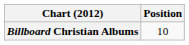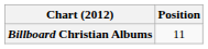 <table class="wikitable sortable plainrowheaders">
 <tr>
 <th scope="col">Chart (2012)</th>
 <th scope="col">Position</th>
 </tr>
 <tr>
 <th scope="row"><em>Billboard</em> Christian Albums</th>
-<td align="center">10</td>
+<td align="center">11</td>
 </tr>
 </table>
